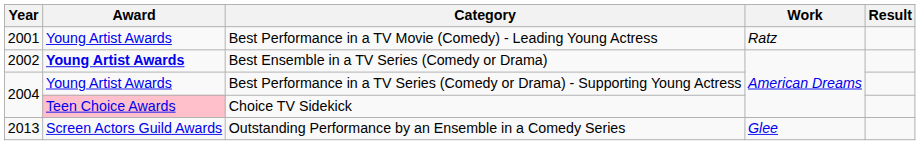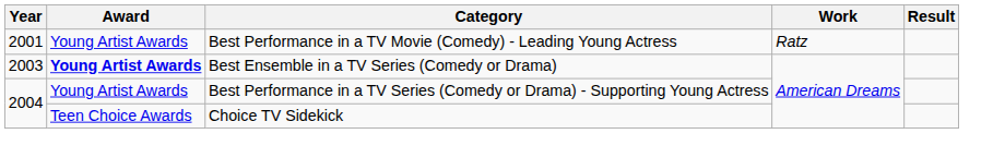 <table class="wikitable">
 <tr>
 <th>Year</th>
 <th>Award</th>
 <th>Category</th>
 <th>Work</th>
 <th>Result</th>
 </tr>
 <tr>
 <td>2001</td>
 <td><a href='#'>Young Artist Awards</a></td>
 <td>Best Performance in a TV Movie (Comedy) - Leading Young Actress</td>
 <td><em>Ratz</em></td>
 <td></td>
 </tr>
 <tr>
-<td>2002</td>
+<td>2003</td>
 <td><strong><a href='#'>Young Artist Awards</a></strong></td>
 <td>Best Ensemble in a TV Series (Comedy or Drama)</td>
 <td rowspan="3"><em><a href='#'>American Dreams</a></em></td>
 <td></td>
 </tr>
 <tr>
 <td rowspan="2">2004</td>
 <td><a href='#'>Young Artist Awards</a></td>
 <td>Best Performance in a TV Series (Comedy or Drama) - Supporting Young Actress</td>
 <td></td>
 </tr>
 <tr>
-<td style="background: pink;"><a href='#'>Teen Choice Awards</a></td>
+<td><a href='#'>Teen Choice Awards</a></td>
 <td>Choice TV Sidekick</td>
 <td></td>
 </tr>
-<tr>
-<td>2013</td>
-<td><a href='#'>Screen Actors Guild Awards</a></td>
-<td>Outstanding Performance by an Ensemble in a Comedy Series</td>
-<td><em><a href='#'>Glee</a></em></td>
-<td></td>
-</tr>
 </table>
